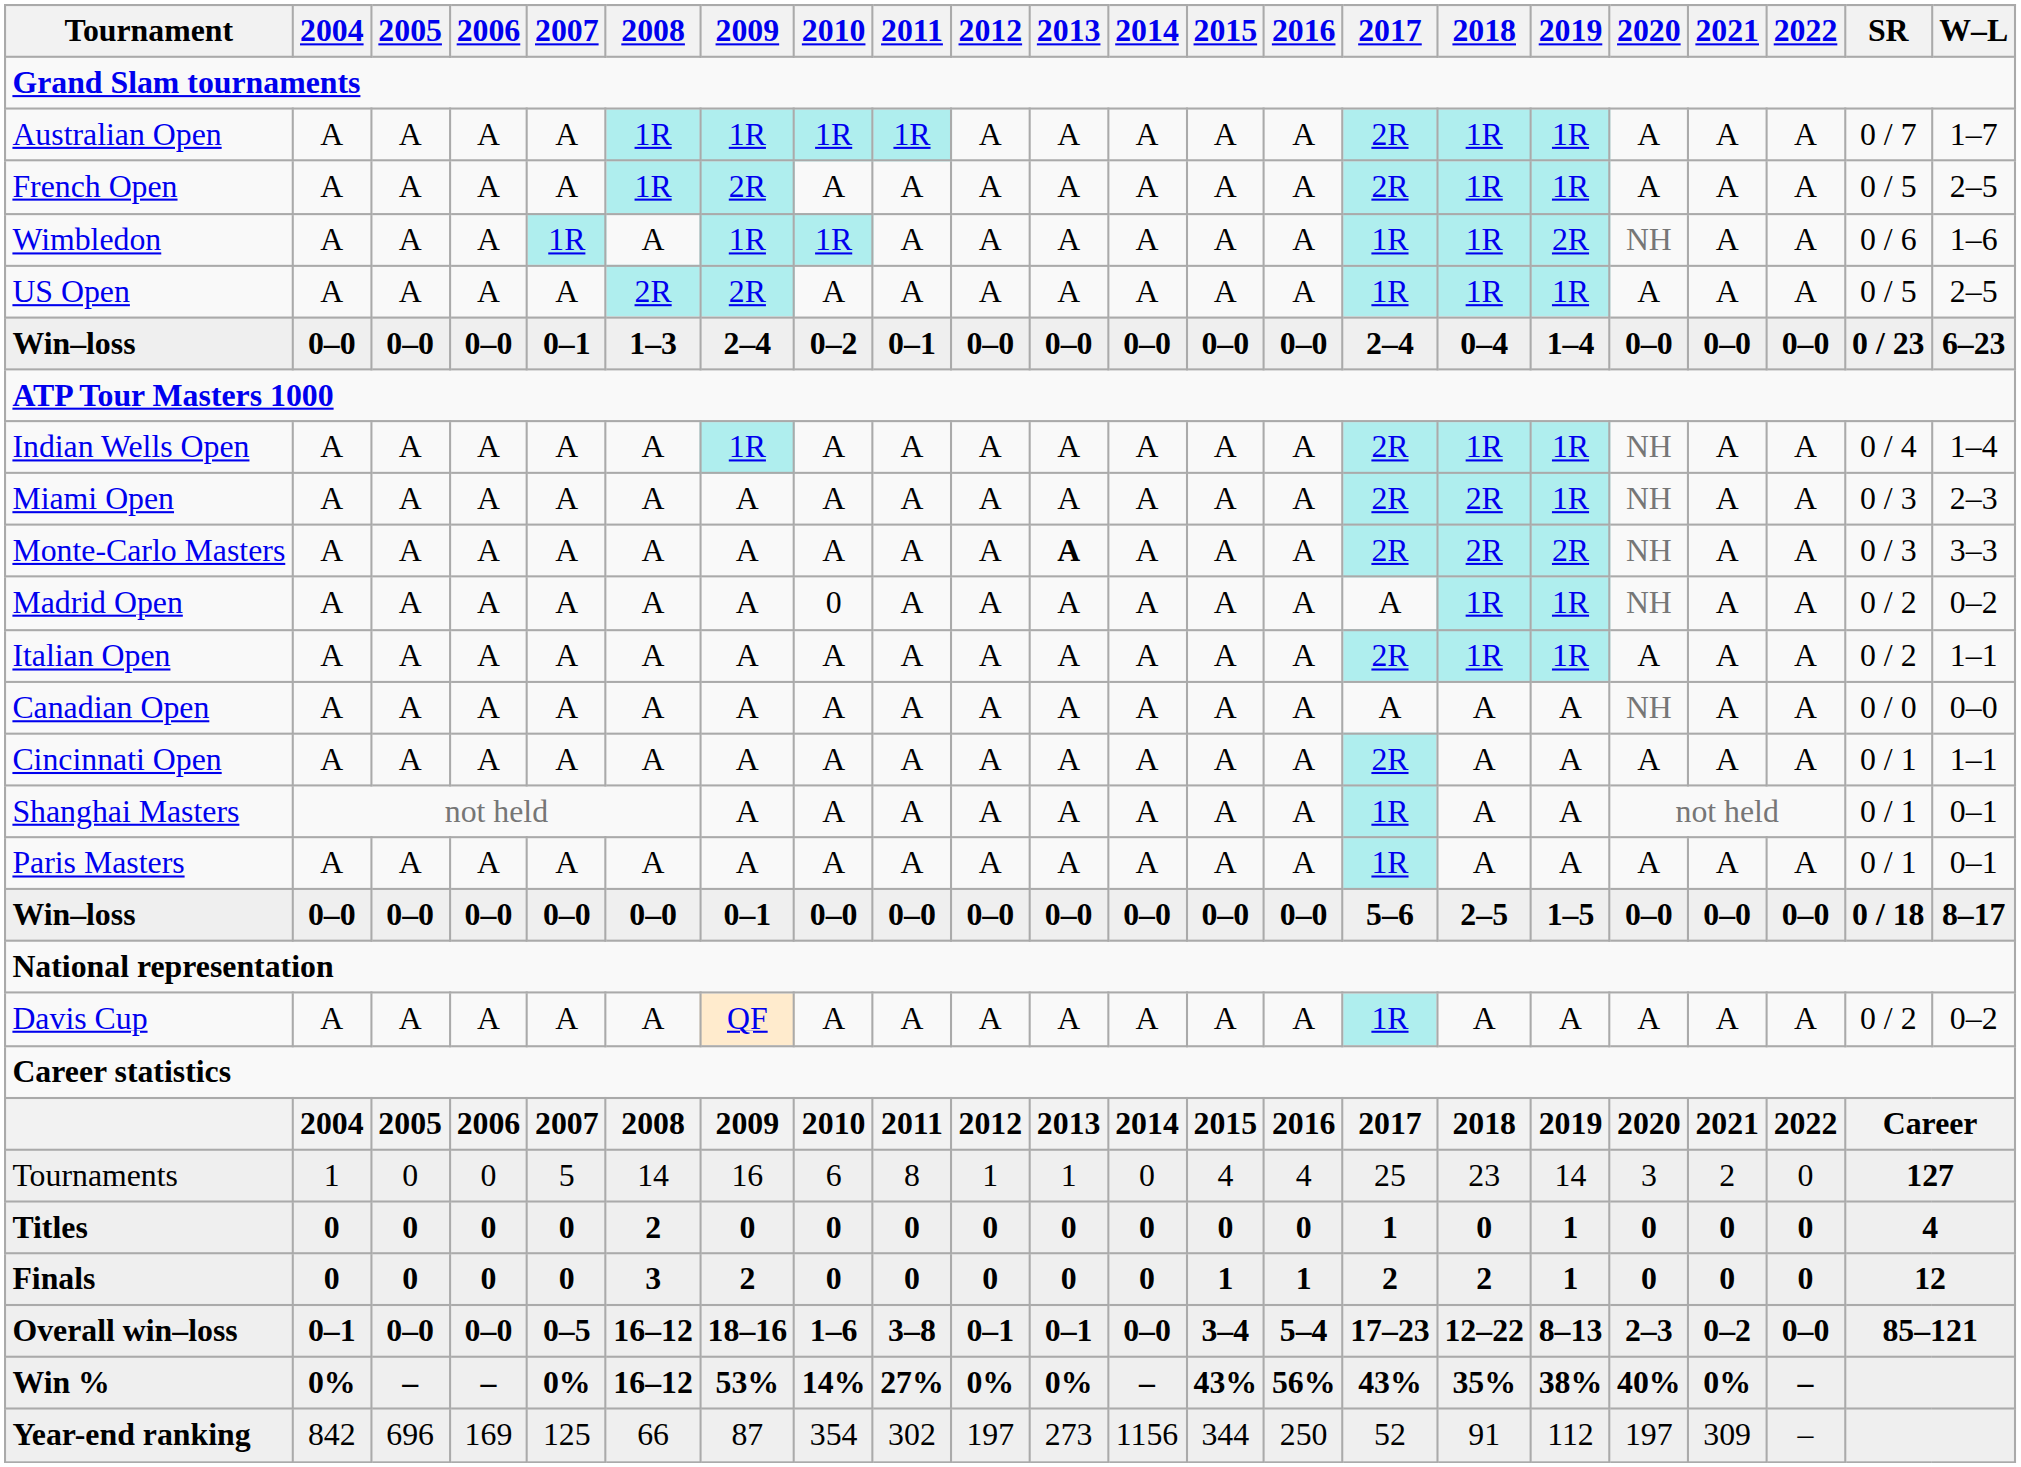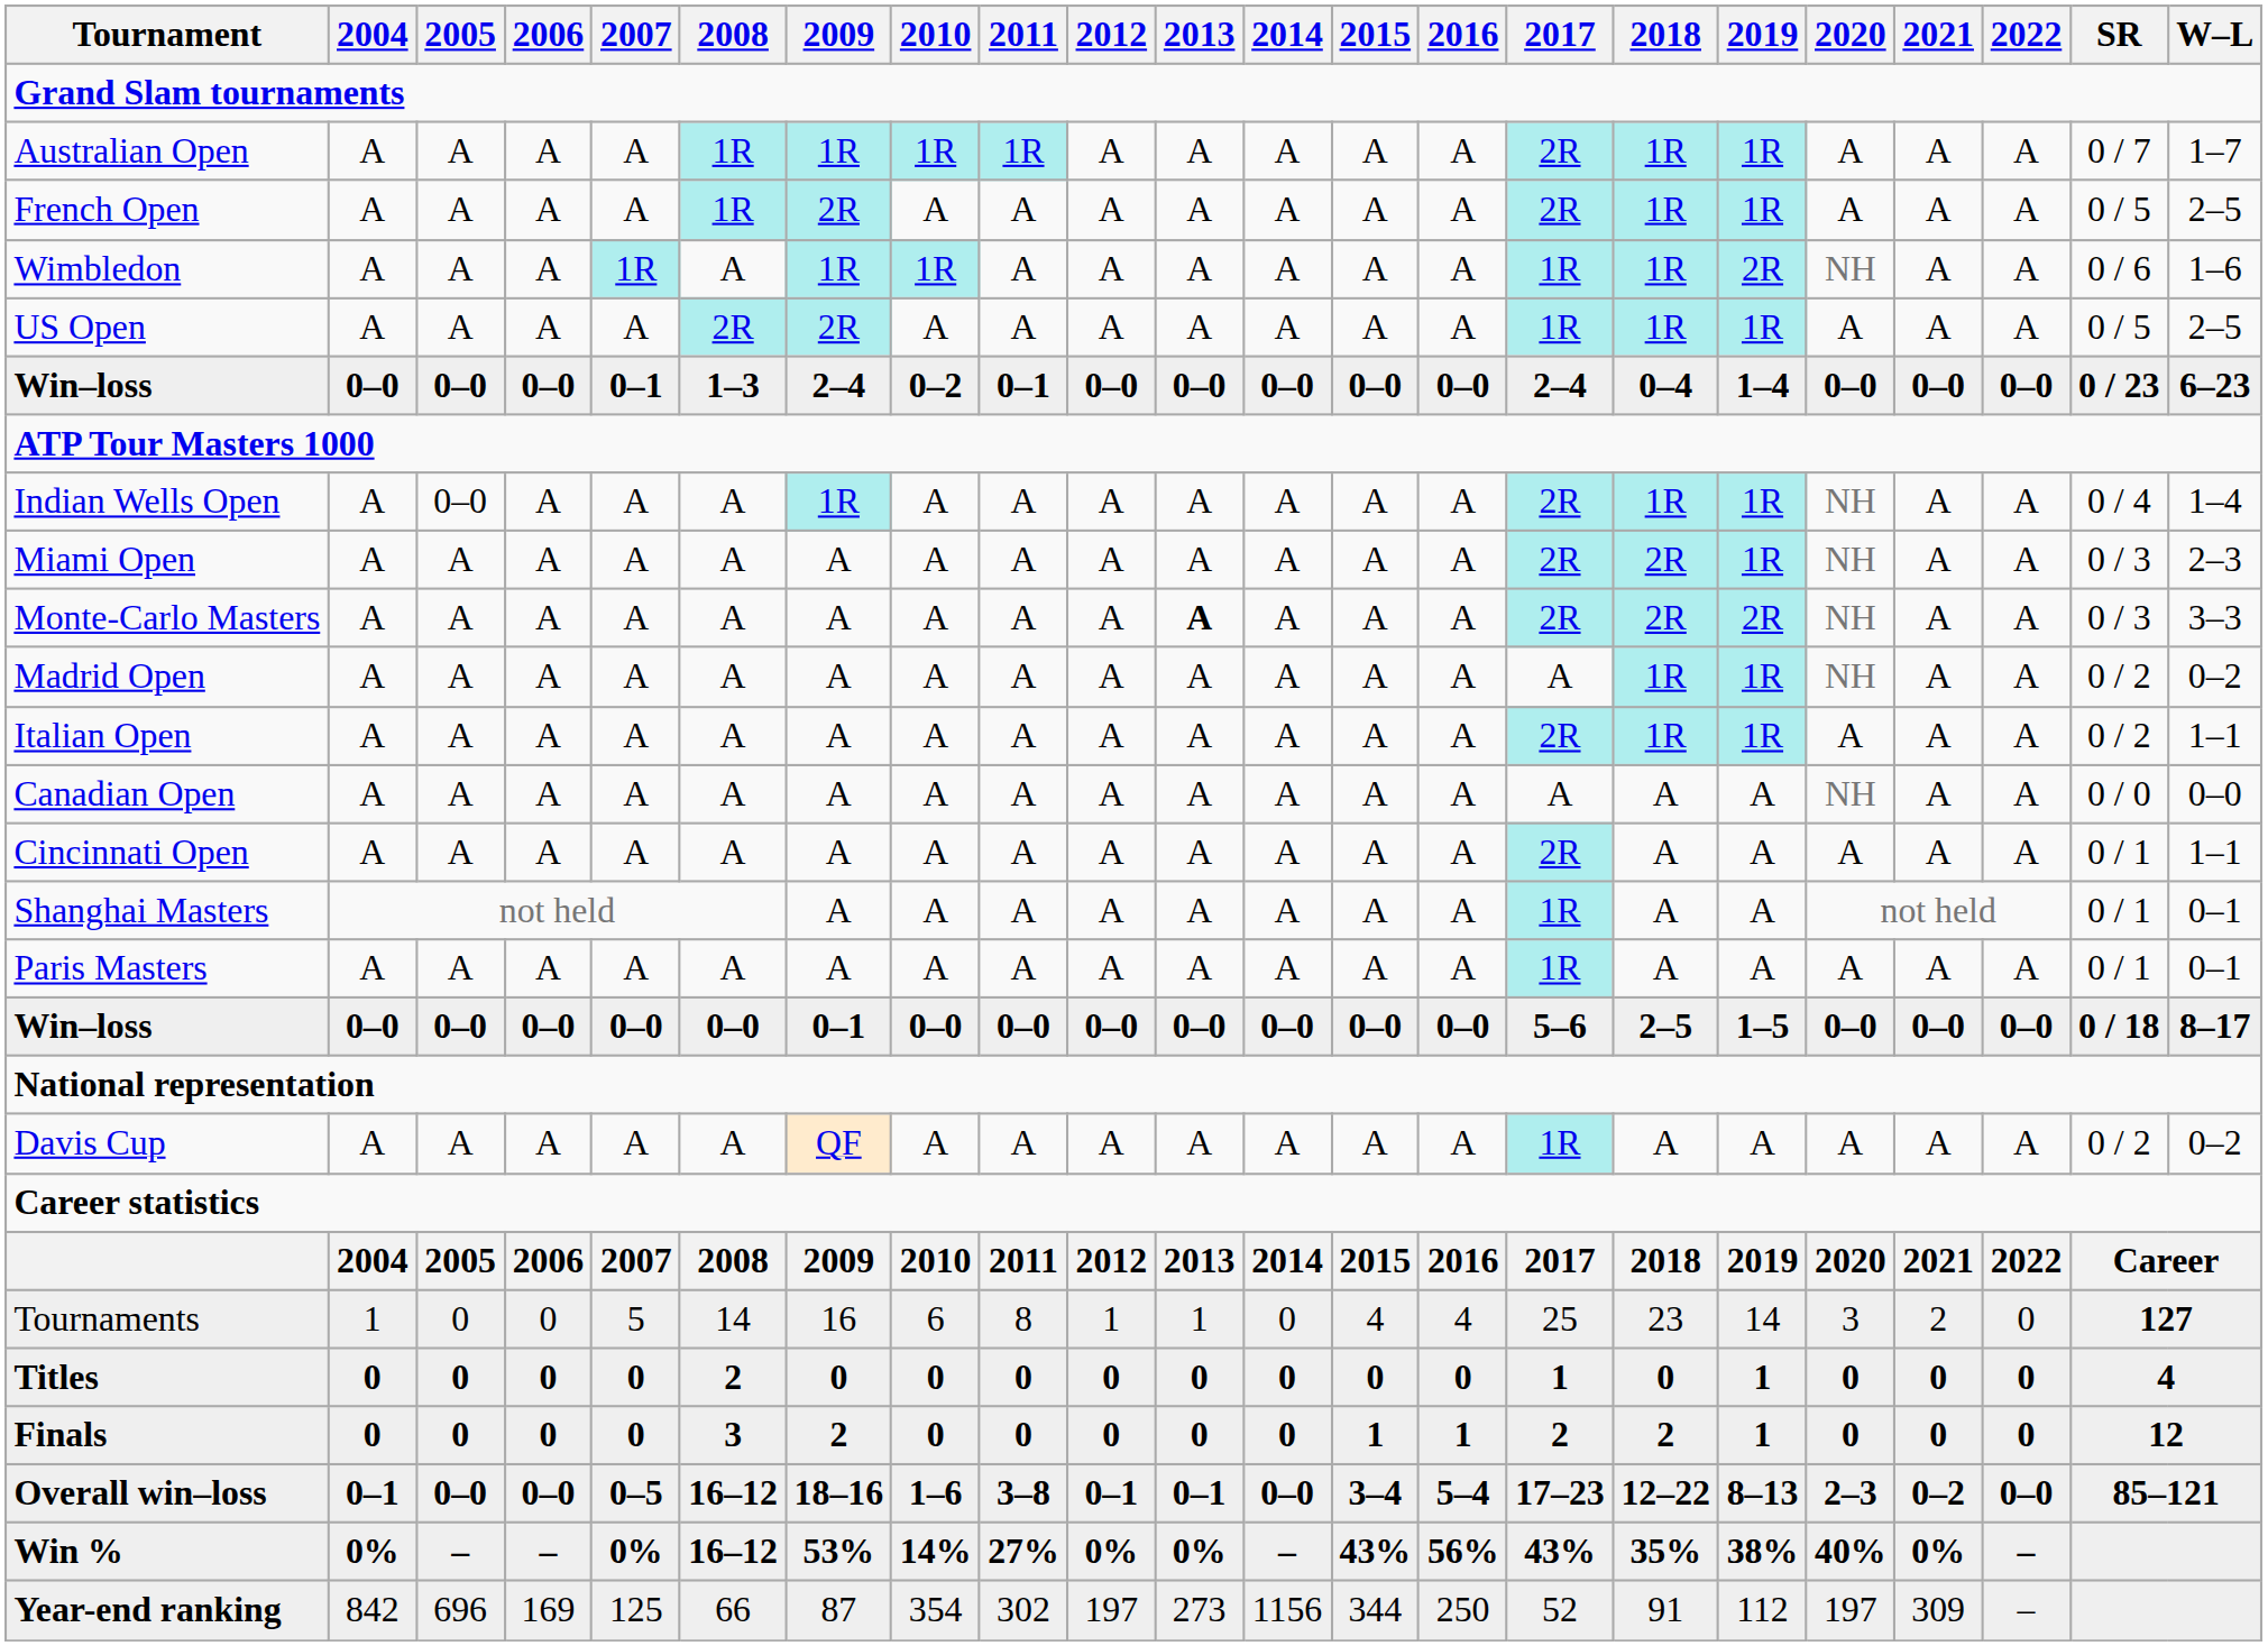 <table class="wikitable nowrap" style=text-align:center;font-size:96%>
 <tr>
 <th>Tournament</th>
 <th><a href='#'>2004</a></th>
 <th><a href='#'>2005</a></th>
 <th><a href='#'>2006</a></th>
 <th><a href='#'>2007</a></th>
 <th><a href='#'>2008</a></th>
 <th><a href='#'>2009</a></th>
 <th><a href='#'>2010</a></th>
 <th><a href='#'>2011</a></th>
 <th><a href='#'>2012</a></th>
 <th><a href='#'>2013</a></th>
 <th><a href='#'>2014</a></th>
 <th><a href='#'>2015</a></th>
 <th><a href='#'>2016</a></th>
 <th><a href='#'>2017</a></th>
 <th><a href='#'>2018</a></th>
 <th><a href='#'>2019</a></th>
 <th><a href='#'>2020</a></th>
 <th><a href='#'>2021</a></th>
 <th><a href='#'>2022</a></th>
 <th>SR</th>
 <th>W–L</th>
 </tr>
 <tr>
 <td colspan=22 align=left><strong><a href='#'>Grand Slam tournaments</a></strong></td>
 </tr>
 <tr>
 <td align=left><a href='#'>Australian Open</a></td>
 <td>A</td>
 <td>A</td>
 <td>A</td>
 <td>A</td>
 <td bgcolor=afeeee><a href='#'>1R</a></td>
 <td bgcolor=afeeee><a href='#'>1R</a></td>
 <td bgcolor=afeeee><a href='#'>1R</a></td>
 <td bgcolor=afeeee><a href='#'>1R</a></td>
 <td>A</td>
 <td>A</td>
 <td>A</td>
 <td>A</td>
 <td>A</td>
 <td bgcolor=afeeee><a href='#'>2R</a></td>
 <td bgcolor=afeeee><a href='#'>1R</a></td>
 <td bgcolor=afeeee><a href='#'>1R</a></td>
 <td>A</td>
 <td>A</td>
 <td>A</td>
 <td>0 / 7</td>
 <td>1–7</td>
 </tr>
 <tr>
 <td align=left><a href='#'>French Open</a></td>
 <td>A</td>
 <td>A</td>
 <td>A</td>
 <td>A</td>
 <td bgcolor=afeeee><a href='#'>1R</a></td>
 <td bgcolor=afeeee><a href='#'>2R</a></td>
 <td>A</td>
 <td>A</td>
 <td>A</td>
 <td>A</td>
 <td>A</td>
 <td>A</td>
 <td>A</td>
 <td bgcolor=afeeee><a href='#'>2R</a></td>
 <td bgcolor=afeeee><a href='#'>1R</a></td>
 <td bgcolor=afeeee><a href='#'>1R</a></td>
 <td>A</td>
 <td>A</td>
 <td>A</td>
 <td>0 / 5</td>
 <td>2–5</td>
 </tr>
 <tr>
 <td align=left><a href='#'>Wimbledon</a></td>
 <td>A</td>
 <td>A</td>
 <td>A</td>
 <td bgcolor=afeeee><a href='#'>1R</a></td>
 <td>A</td>
 <td bgcolor=afeeee><a href='#'>1R</a></td>
 <td bgcolor=afeeee><a href='#'>1R</a></td>
 <td>A</td>
 <td>A</td>
 <td>A</td>
 <td>A</td>
 <td>A</td>
 <td>A</td>
 <td bgcolor=afeeee><a href='#'>1R</a></td>
 <td bgcolor=afeeee><a href='#'>1R</a></td>
 <td bgcolor=afeeee><a href='#'>2R</a></td>
 <td style=color:#767676>NH</td>
 <td>A</td>
 <td>A</td>
 <td>0 / 6</td>
 <td>1–6</td>
 </tr>
 <tr>
 <td align=left><a href='#'>US Open</a></td>
 <td>A</td>
 <td>A</td>
 <td>A</td>
 <td>A</td>
 <td bgcolor=afeeee><a href='#'>2R</a></td>
 <td bgcolor=afeeee><a href='#'>2R</a></td>
 <td>A</td>
 <td>A</td>
 <td>A</td>
 <td>A</td>
 <td>A</td>
 <td>A</td>
 <td>A</td>
 <td bgcolor=afeeee><a href='#'>1R</a></td>
 <td bgcolor=afeeee><a href='#'>1R</a></td>
 <td bgcolor=afeeee><a href='#'>1R</a></td>
 <td>A</td>
 <td>A</td>
 <td>A</td>
 <td>0 / 5</td>
 <td>2–5</td>
 </tr>
 <tr style=font-weight:bold;background:#efefef>
 <td style=text-align:left>Win–loss</td>
 <td>0–0</td>
 <td>0–0</td>
 <td>0–0</td>
 <td>0–1</td>
 <td>1–3</td>
 <td>2–4</td>
 <td>0–2</td>
 <td>0–1</td>
 <td>0–0</td>
 <td>0–0</td>
 <td>0–0</td>
 <td>0–0</td>
 <td>0–0</td>
 <td>2–4</td>
 <td>0–4</td>
 <td>1–4</td>
 <td>0–0</td>
 <td>0–0</td>
 <td>0–0</td>
 <td>0 / 23</td>
 <td>6–23</td>
 </tr>
 <tr>
 <td colspan=22 align=left><strong><a href='#'>ATP Tour Masters 1000</a></strong></td>
 </tr>
 <tr>
 <td align=left><a href='#'>Indian Wells Open</a></td>
 <td>A</td>
-<td>A</td>
+<td>0–0</td>
 <td>A</td>
 <td>A</td>
 <td>A</td>
 <td bgcolor=afeeee><a href='#'>1R</a></td>
 <td>A</td>
 <td>A</td>
 <td>A</td>
 <td>A</td>
 <td>A</td>
 <td>A</td>
 <td>A</td>
 <td bgcolor=afeeee><a href='#'>2R</a></td>
 <td bgcolor=afeeee><a href='#'>1R</a></td>
 <td bgcolor=afeeee><a href='#'>1R</a></td>
 <td style=color:#767676>NH</td>
 <td>A</td>
 <td>A</td>
 <td>0 / 4</td>
 <td>1–4</td>
 </tr>
 <tr>
 <td align=left><a href='#'>Miami Open</a></td>
 <td>A</td>
 <td>A</td>
 <td>A</td>
 <td>A</td>
 <td>A</td>
 <td>A</td>
 <td>A</td>
 <td>A</td>
 <td>A</td>
 <td>A</td>
 <td>A</td>
 <td>A</td>
 <td>A</td>
 <td bgcolor=afeeee><a href='#'>2R</a></td>
 <td bgcolor=afeeee><a href='#'>2R</a></td>
 <td bgcolor=afeeee><a href='#'>1R</a></td>
 <td style=color:#767676>NH</td>
 <td>A</td>
 <td>A</td>
 <td>0 / 3</td>
 <td>2–3</td>
 </tr>
 <tr>
 <td align=left><a href='#'>Monte-Carlo Masters</a></td>
 <td>A</td>
 <td>A</td>
 <td>A</td>
 <td>A</td>
 <td>A</td>
 <td>A</td>
 <td>A</td>
 <td>A</td>
 <td>A</td>
 <td><strong>A</strong></td>
 <td>A</td>
 <td>A</td>
 <td>A</td>
 <td bgcolor=afeeee><a href='#'>2R</a></td>
 <td bgcolor=afeeee><a href='#'>2R</a></td>
 <td bgcolor=afeeee><a href='#'>2R</a></td>
 <td style=color:#767676>NH</td>
 <td>A</td>
 <td>A</td>
 <td>0 / 3</td>
 <td>3–3</td>
 </tr>
 <tr>
 <td align=left><a href='#'>Madrid Open</a></td>
 <td>A</td>
 <td>A</td>
 <td>A</td>
 <td>A</td>
 <td>A</td>
 <td>A</td>
-<td>0</td>
+<td>A</td>
 <td>A</td>
 <td>A</td>
 <td>A</td>
 <td>A</td>
 <td>A</td>
 <td>A</td>
 <td>A</td>
 <td bgcolor=afeeee><a href='#'>1R</a></td>
 <td bgcolor=afeeee><a href='#'>1R</a></td>
 <td style=color:#767676>NH</td>
 <td>A</td>
 <td>A</td>
 <td>0 / 2</td>
 <td>0–2</td>
 </tr>
 <tr>
 <td align=left><a href='#'>Italian Open</a></td>
 <td>A</td>
 <td>A</td>
 <td>A</td>
 <td>A</td>
 <td>A</td>
 <td>A</td>
 <td>A</td>
 <td>A</td>
 <td>A</td>
 <td>A</td>
 <td>A</td>
 <td>A</td>
 <td>A</td>
 <td bgcolor=afeeee><a href='#'>2R</a></td>
 <td bgcolor=afeeee><a href='#'>1R</a></td>
 <td bgcolor=afeeee><a href='#'>1R</a></td>
 <td>A</td>
 <td>A</td>
 <td>A</td>
 <td>0 / 2</td>
 <td>1–1</td>
 </tr>
 <tr>
 <td align=left><a href='#'>Canadian Open</a></td>
 <td>A</td>
 <td>A</td>
 <td>A</td>
 <td>A</td>
 <td>A</td>
 <td>A</td>
 <td>A</td>
 <td>A</td>
 <td>A</td>
 <td>A</td>
 <td>A</td>
 <td>A</td>
 <td>A</td>
 <td>A</td>
 <td>A</td>
 <td>A</td>
 <td style=color:#767676>NH</td>
 <td>A</td>
 <td>A</td>
 <td>0 / 0</td>
 <td>0–0</td>
 </tr>
 <tr>
 <td align=left><a href='#'>Cincinnati Open</a></td>
 <td>A</td>
 <td>A</td>
 <td>A</td>
 <td>A</td>
 <td>A</td>
 <td>A</td>
 <td>A</td>
 <td>A</td>
 <td>A</td>
 <td>A</td>
 <td>A</td>
 <td>A</td>
 <td>A</td>
 <td bgcolor=afeeee><a href='#'>2R</a></td>
 <td>A</td>
 <td>A</td>
 <td>A</td>
 <td>A</td>
 <td>A</td>
 <td>0 / 1</td>
 <td>1–1</td>
 </tr>
 <tr>
 <td align=left><a href='#'>Shanghai Masters</a></td>
 <td style=color:#767676 colspan=5>not held</td>
 <td>A</td>
 <td>A</td>
 <td>A</td>
 <td>A</td>
 <td>A</td>
 <td>A</td>
 <td>A</td>
 <td>A</td>
 <td bgcolor=afeeee><a href='#'>1R</a></td>
 <td>A</td>
 <td>A</td>
 <td colspan=3 style=color:#767676>not held</td>
 <td>0 / 1</td>
 <td>0–1</td>
 </tr>
 <tr>
 <td align=left><a href='#'>Paris Masters</a></td>
 <td>A</td>
 <td>A</td>
 <td>A</td>
 <td>A</td>
 <td>A</td>
 <td>A</td>
 <td>A</td>
 <td>A</td>
 <td>A</td>
 <td>A</td>
 <td>A</td>
 <td>A</td>
 <td>A</td>
 <td bgcolor=afeeee><a href='#'>1R</a></td>
 <td>A</td>
 <td>A</td>
 <td>A</td>
 <td>A</td>
 <td>A</td>
 <td>0 / 1</td>
 <td>0–1</td>
 </tr>
 <tr style=font-weight:bold;background:#efefef>
 <td style=text-align:left>Win–loss</td>
 <td>0–0</td>
 <td>0–0</td>
 <td>0–0</td>
 <td>0–0</td>
 <td>0–0</td>
 <td>0–1</td>
 <td>0–0</td>
 <td>0–0</td>
 <td>0–0</td>
 <td>0–0</td>
 <td>0–0</td>
 <td>0–0</td>
 <td>0–0</td>
 <td>5–6</td>
 <td>2–5</td>
 <td>1–5</td>
 <td>0–0</td>
 <td>0–0</td>
 <td>0–0</td>
 <td>0 / 18</td>
 <td>8–17</td>
 </tr>
 <tr>
 <td colspan=22 align=left><strong>National representation</strong></td>
 </tr>
 <tr>
 <td align=left><a href='#'>Davis Cup</a></td>
 <td>A</td>
 <td>A</td>
 <td>A</td>
 <td>A</td>
 <td>A</td>
 <td bgcolor=ffebcd><a href='#'>QF</a></td>
 <td>A</td>
 <td>A</td>
 <td>A</td>
 <td>A</td>
 <td>A</td>
 <td>A</td>
 <td>A</td>
 <td bgcolor=afeeee><a href='#'>1R</a></td>
 <td>A</td>
 <td>A</td>
 <td>A</td>
 <td>A</td>
 <td>A</td>
 <td>0 / 2</td>
 <td>0–2</td>
 </tr>
 <tr>
 <td colspan=22 align=left><strong>Career statistics</strong></td>
 </tr>
 <tr>
 <th></th>
 <th>2004</th>
 <th>2005</th>
 <th>2006</th>
 <th>2007</th>
 <th>2008</th>
 <th>2009</th>
 <th>2010</th>
 <th>2011</th>
 <th>2012</th>
 <th>2013</th>
 <th>2014</th>
 <th>2015</th>
 <th>2016</th>
 <th>2017</th>
 <th>2018</th>
 <th>2019</th>
 <th>2020</th>
 <th>2021</th>
 <th>2022</th>
 <th colspan=2>Career</th>
 </tr>
 <tr bgcolor=efefef>
 <td align=left>Tournaments</td>
 <td>1</td>
 <td>0</td>
 <td>0</td>
 <td>5</td>
 <td>14</td>
 <td>16</td>
 <td>6</td>
 <td>8</td>
 <td>1</td>
 <td>1</td>
 <td>0</td>
 <td>4</td>
 <td>4</td>
 <td>25</td>
 <td>23</td>
 <td>14</td>
 <td>3</td>
 <td>2</td>
 <td>0</td>
 <td colspan=2><strong>127</strong></td>
 </tr>
 <tr style=font-weight:bold;background:#efefef>
 <td style=text-align:left>Titles</td>
 <td>0</td>
 <td>0</td>
 <td>0</td>
 <td>0</td>
 <td>2</td>
 <td>0</td>
 <td>0</td>
 <td>0</td>
 <td>0</td>
 <td>0</td>
 <td>0</td>
 <td>0</td>
 <td>0</td>
 <td>1</td>
 <td>0</td>
 <td>1</td>
 <td>0</td>
 <td>0</td>
 <td>0</td>
 <td colspan=2>4</td>
 </tr>
 <tr style=font-weight:bold;background:#efefef>
 <td style=text-align:left>Finals</td>
 <td>0</td>
 <td>0</td>
 <td>0</td>
 <td>0</td>
 <td>3</td>
 <td>2</td>
 <td>0</td>
 <td>0</td>
 <td>0</td>
 <td>0</td>
 <td>0</td>
 <td>1</td>
 <td>1</td>
 <td>2</td>
 <td>2</td>
 <td>1</td>
 <td>0</td>
 <td>0</td>
 <td>0</td>
 <td colspan=2>12</td>
 </tr>
 <tr style=font-weight:bold;background:#efefef>
 <td style=text-align:left>Overall win–loss</td>
 <td>0–1</td>
 <td>0–0</td>
 <td>0–0</td>
 <td>0–5</td>
 <td>16–12</td>
 <td>18–16</td>
 <td>1–6</td>
 <td>3–8</td>
 <td>0–1</td>
 <td>0–1</td>
 <td>0–0</td>
 <td>3–4</td>
 <td>5–4</td>
 <td>17–23</td>
 <td>12–22</td>
 <td>8–13</td>
 <td>2–3</td>
 <td>0–2</td>
 <td>0–0</td>
 <td colspan=2>85–121</td>
 </tr>
 <tr style=font-weight:bold;background:#efefef>
 <td style=text-align:left>Win %</td>
 <td>0%</td>
 <td>–</td>
 <td>–</td>
 <td>0%</td>
 <td>16–12</td>
 <td>53%</td>
 <td>14%</td>
 <td>27%</td>
 <td>0%</td>
 <td>0%</td>
 <td>–</td>
 <td>43%</td>
 <td>56%</td>
 <td>43%</td>
 <td>35%</td>
 <td>38%</td>
 <td>40%</td>
 <td>0%</td>
 <td>–</td>
 <td colspan=2></td>
 </tr>
 <tr bgcolor=efefef>
 <td style=text-align:left><strong>Year-end ranking</strong></td>
 <td>842</td>
 <td>696</td>
 <td>169</td>
 <td>125</td>
 <td>66</td>
 <td>87</td>
 <td>354</td>
 <td>302</td>
 <td>197</td>
 <td>273</td>
 <td>1156</td>
 <td>344</td>
 <td>250</td>
 <td>52</td>
 <td>91</td>
 <td>112</td>
 <td>197</td>
 <td>309</td>
 <td>–</td>
 <td colspan=2></td>
 </tr>
 </table>
